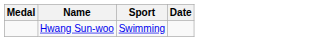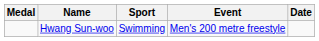 <table class="wikitable sortable" style="font-size:90%">
 <tr>
 <th>Medal</th>
 <th>Name</th>
 <th>Sport</th>
+<th>Event</th>
 <th>Date</th>
 </tr>
 <tr>
 <td></td>
 <td><a href='#'>Hwang Sun-woo</a></td>
 <td><a href='#'>Swimming</a></td>
+<td><a href='#'>Men's 200 metre freestyle</a></td>
 <td></td>
 </tr>
 </table>
